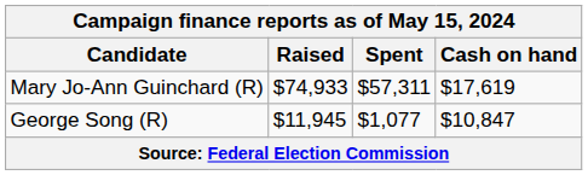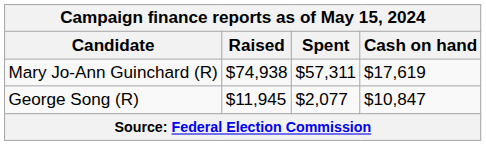 <table class="wikitable sortable">
 <tr>
 <th colspan=4>Campaign finance reports as of May 15, 2024</th>
 </tr>
 <tr style="text-align:center;">
 <th>Candidate</th>
 <th>Raised</th>
 <th>Spent</th>
 <th>Cash on hand</th>
 </tr>
 <tr>
 <td>Mary Jo-Ann Guinchard (R)</td>
-<td>$74,933</td>
+<td>$74,938</td>
 <td>$57,311</td>
 <td>$17,619</td>
 </tr>
 <tr>
 <td>George Song (R)</td>
 <td>$11,945</td>
-<td>$1,077</td>
+<td>$2,077</td>
 <td>$10,847</td>
 </tr>
 <tr>
 <th colspan="4"><small>Source: <a href='#'>Federal Election Commission</a></small></th>
 </tr>
 </table>
